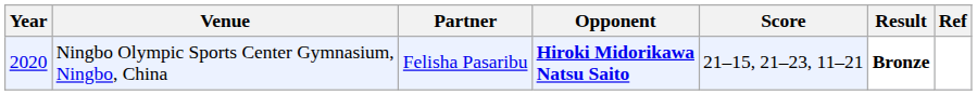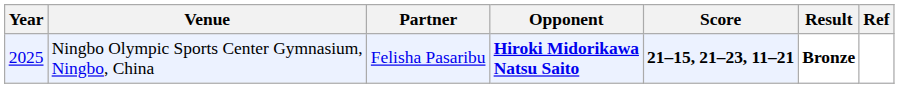 <table class="sortable wikitable" style="font-size: 90%">
 <tr>
 <th>Year</th>
 <th>Venue</th>
 <th>Partner</th>
 <th>Opponent</th>
 <th>Score</th>
 <th>Result</th>
 <th>Ref</th>
 </tr>
 <tr style="background:#ECF2FF">
-<td align="center"><a href='#'>2020</a></td>
+<td align="center"><a href='#'>2025</a></td>
 <td align="left">Ningbo Olympic Sports Center Gymnasium,<br><a href='#'>Ningbo</a>, China</td>
 <td align="left"> <a href='#'>Felisha Pasaribu</a></td>
 <td align="left"><strong> <a href='#'>Hiroki Midorikawa</a><br> <a href='#'>Natsu Saito</a></strong></td>
-<td align="left">21–15, 21–23, 11–21</td>
+<td align="left"><strong>21–15, 21–23, 11–21</strong></td>
 <td style="text-align:left; background:white"> <strong>Bronze</strong></td>
 <td style="text-align:center; background:white"></td>
 </tr>
 </table>
